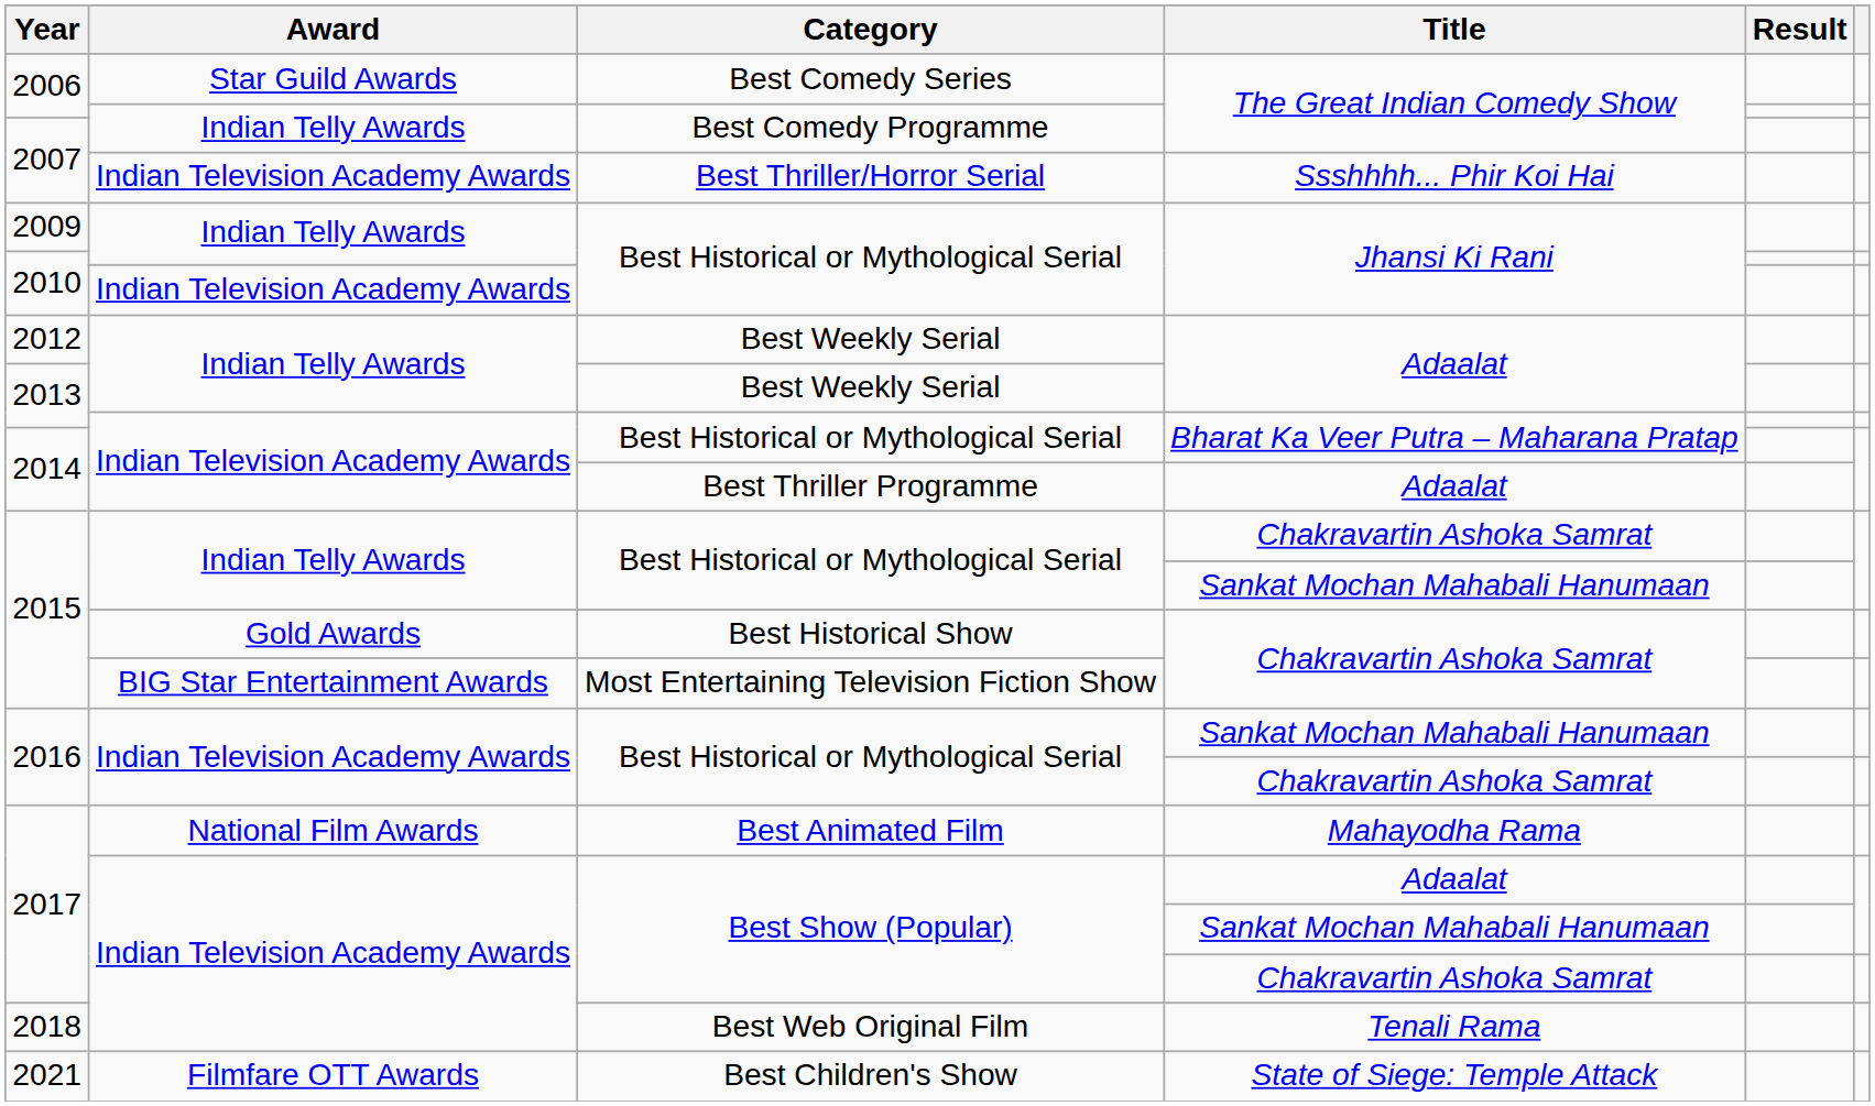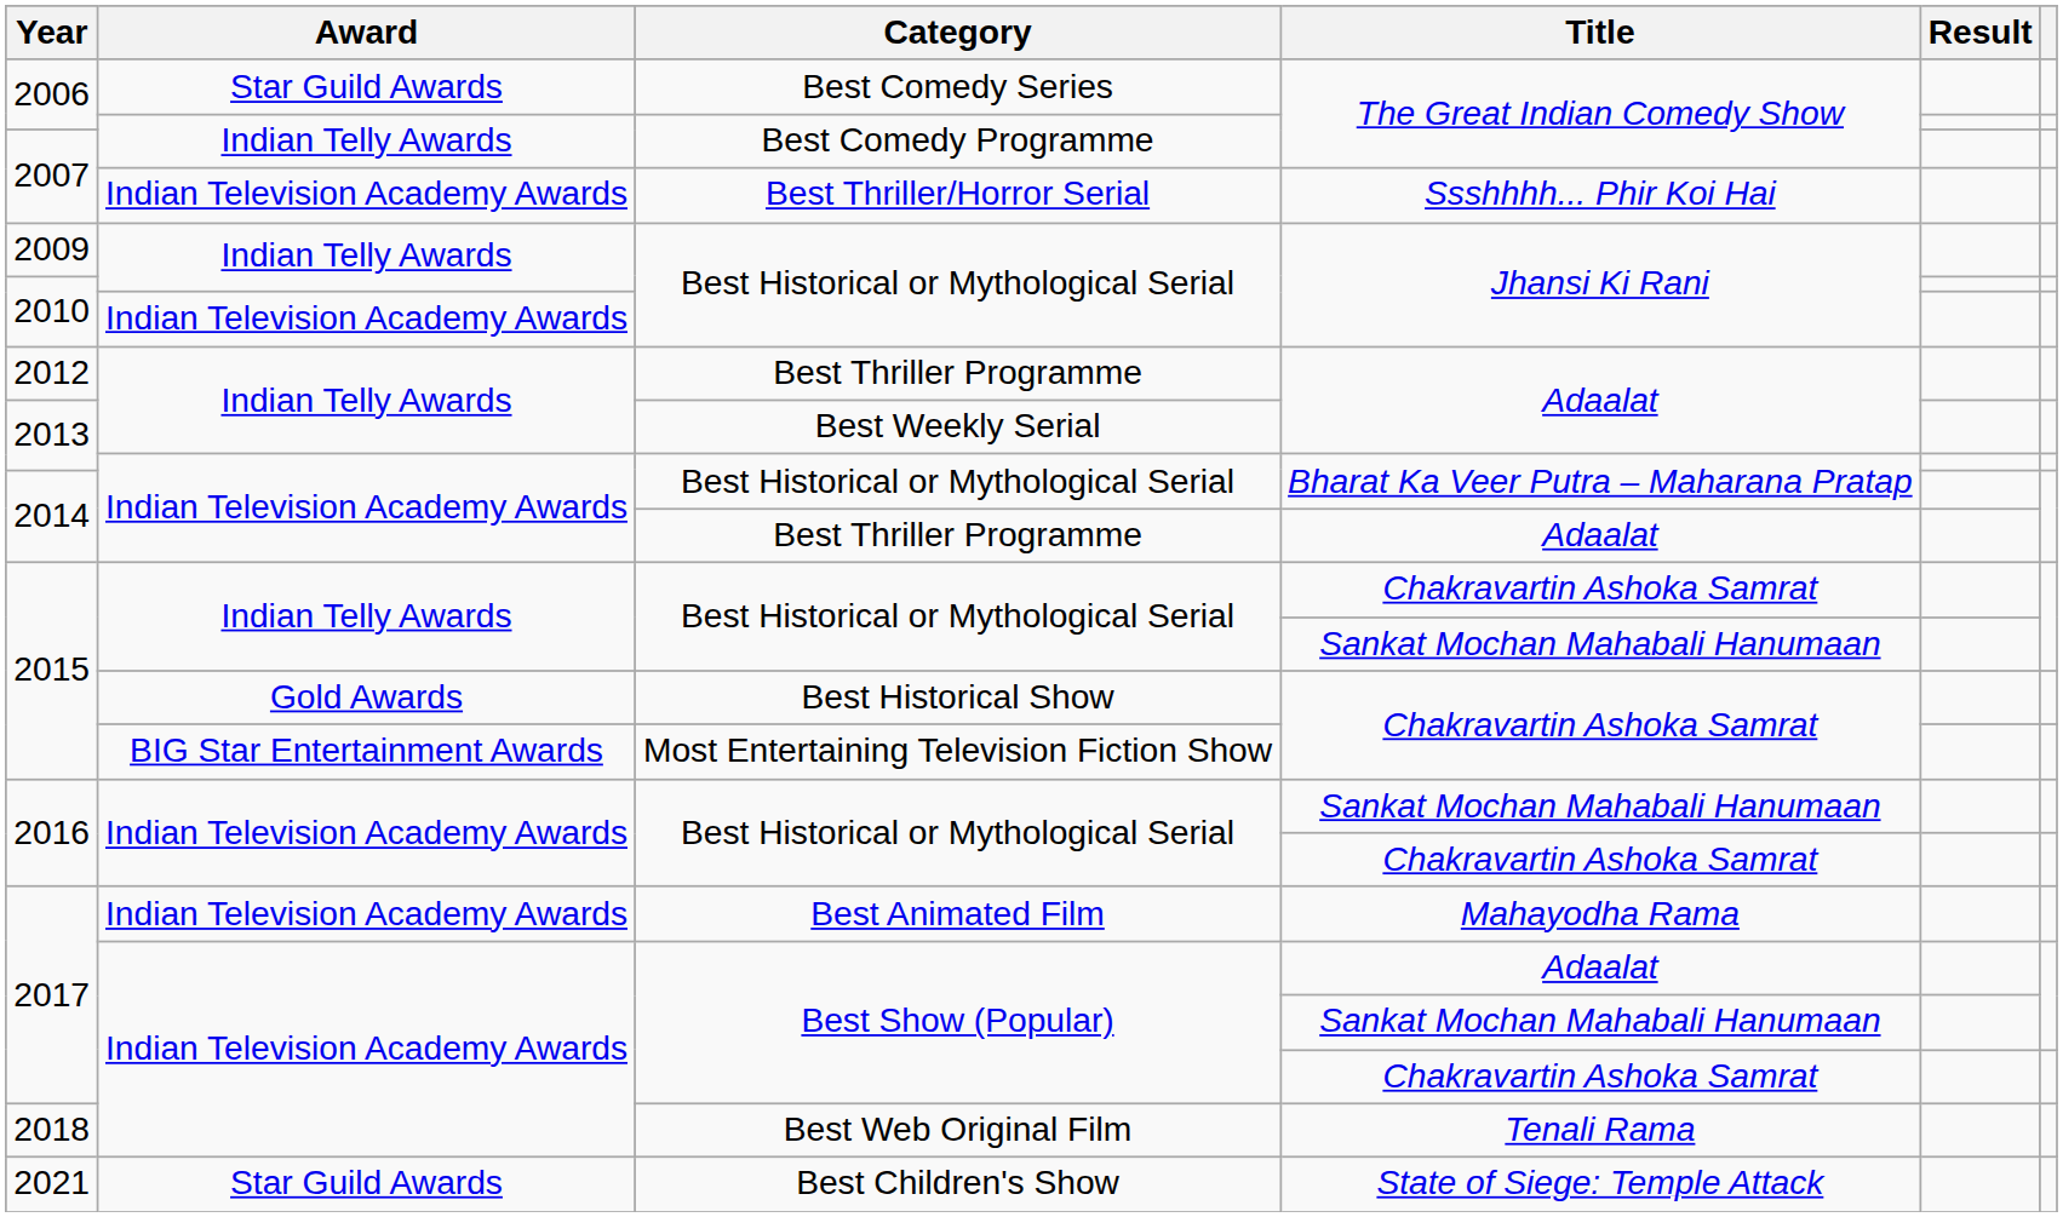 <table class="wikitable" style="text-align:center;">
 <tr>
 <th>Year</th>
 <th>Award</th>
 <th>Category</th>
 <th>Title</th>
 <th>Result</th>
 <th></th>
 </tr>
 <tr>
 <td rowspan=2>2006</td>
 <td><a href='#'>Star Guild Awards</a></td>
 <td>Best Comedy Series</td>
 <td rowspan=3><em><a href='#'>The Great Indian Comedy Show</a></em></td>
 <td></td>
 <td></td>
 </tr>
 <tr>
 <td Rowspan=2><a href='#'>Indian Telly Awards</a></td>
 <td rowspan=2>Best Comedy Programme</td>
 <td></td>
 <td></td>
 </tr>
 <tr>
 <td rowspan=2>2007</td>
 <td></td>
 <td></td>
 </tr>
 <tr>
 <td><a href='#'>Indian Television Academy Awards</a></td>
 <td><a href='#'>Best Thriller/Horror Serial</a></td>
 <td><em><a href='#'>Ssshhhh... Phir Koi Hai</a></em></td>
 <td></td>
 <td></td>
 </tr>
 <tr>
 <td>2009</td>
 <td rowspan=2><a href='#'>Indian Telly Awards</a></td>
 <td rowspan=3>Best Historical or Mythological Serial</td>
 <td rowspan=3><em><a href='#'>Jhansi Ki Rani</a></em></td>
 <td></td>
 <td></td>
 </tr>
 <tr>
 <td rowspan=2>2010</td>
 <td></td>
 <td></td>
 </tr>
 <tr>
 <td><a href='#'>Indian Television Academy Awards</a></td>
 <td></td>
 <td></td>
 </tr>
 <tr>
 <td>2012</td>
 <td rowspan=2><a href='#'>Indian Telly Awards</a></td>
-<td>Best Weekly Serial</td>
+<td>Best Thriller Programme</td>
 <td rowspan=2><em><a href='#'>Adaalat</a></em></td>
 <td></td>
 <td></td>
 </tr>
 <tr>
 <td rowspan=2>2013</td>
 <td>Best Weekly Serial</td>
 <td></td>
 <td></td>
 </tr>
 <tr>
 <td Rowspan=3><a href='#'>Indian Television Academy Awards</a></td>
 <td rowspan=2>Best Historical or Mythological Serial</td>
 <td rowspan=2><em><a href='#'>Bharat Ka Veer Putra – Maharana Pratap</a></em></td>
 <td></td>
 <td></td>
 </tr>
 <tr>
 <td rowspan=2>2014</td>
 <td></td>
 <td Rowspan=2></td>
 </tr>
 <tr>
 <td>Best Thriller Programme</td>
 <td><em><a href='#'>Adaalat</a></em></td>
 <td></td>
 </tr>
 <tr>
 <td rowspan=4>2015</td>
 <td rowspan=2><a href='#'>Indian Telly Awards</a></td>
 <td Rowspan=2>Best Historical or Mythological Serial</td>
 <td><em><a href='#'>Chakravartin Ashoka Samrat</a></em></td>
 <td></td>
 <td Rowspan=2></td>
 </tr>
 <tr>
 <td><em><a href='#'>Sankat Mochan Mahabali Hanumaan</a></em></td>
 <td></td>
 </tr>
 <tr>
 <td><a href='#'>Gold Awards</a></td>
 <td>Best Historical Show</td>
 <td rowspan=2><em><a href='#'>Chakravartin Ashoka Samrat</a></em></td>
 <td></td>
 <td></td>
 </tr>
 <tr>
 <td><a href='#'>BIG Star Entertainment Awards</a></td>
 <td>Most Entertaining Television Fiction Show</td>
 <td></td>
 <td></td>
 </tr>
 <tr>
 <td Rowspan=2>2016</td>
 <td Rowspan=2><a href='#'>Indian Television Academy Awards</a></td>
 <td rowspan=2>Best Historical or Mythological Serial</td>
 <td><em><a href='#'>Sankat Mochan Mahabali Hanumaan</a></em></td>
 <td></td>
 <td></td>
 </tr>
 <tr>
 <td><em><a href='#'>Chakravartin Ashoka Samrat</a></em></td>
 <td></td>
 <td></td>
 </tr>
 <tr>
 <td rowspan=4>2017</td>
-<td><a href='#'>National Film Awards</a></td>
+<td><a href='#'>Indian Television Academy Awards</a></td>
 <td><a href='#'>Best Animated Film</a></td>
 <td><em><a href='#'>Mahayodha Rama</a></em></td>
 <td></td>
 <td></td>
 </tr>
 <tr>
 <td Rowspan=4><a href='#'>Indian Television Academy Awards</a></td>
 <td rowspan=3><a href='#'>Best Show (Popular)</a></td>
 <td><em><a href='#'>Adaalat</a></em></td>
 <td></td>
 <td Rowspan=2></td>
 </tr>
 <tr>
 <td><em><a href='#'>Sankat Mochan Mahabali Hanumaan</a></em></td>
 <td></td>
 </tr>
 <tr>
 <td><em><a href='#'>Chakravartin Ashoka Samrat</a></em></td>
 <td></td>
 <td></td>
 </tr>
 <tr>
 <td>2018</td>
 <td>Best Web Original Film</td>
 <td><em><a href='#'>Tenali Rama</a></em></td>
 <td></td>
 <td></td>
 </tr>
 <tr>
 <td>2021</td>
-<td><a href='#'>Filmfare OTT Awards</a></td>
+<td><a href='#'>Star Guild Awards</a></td>
 <td>Best Children's Show</td>
 <td><em><a href='#'>State of Siege: Temple Attack</a></em></td>
 <td></td>
 <td></td>
 </tr>
 </table>
